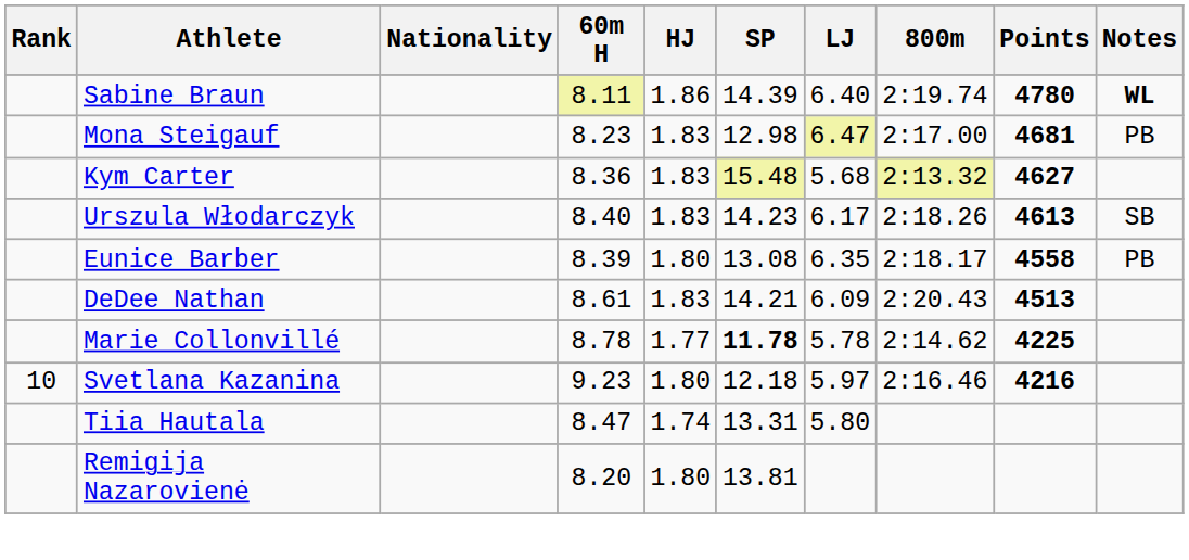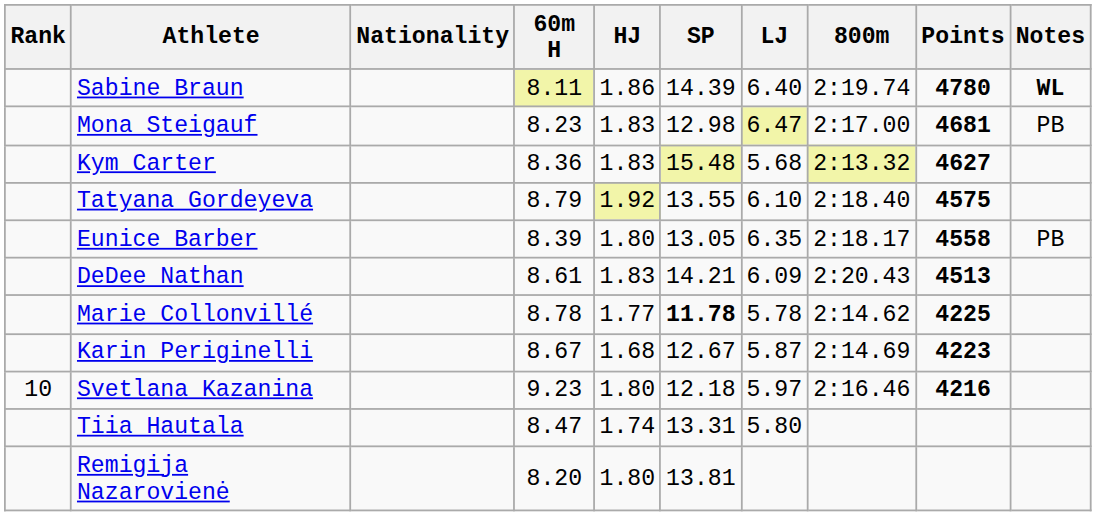 <table class="wikitable sortable" style=" text-align:center">
 <tr>
 <th>Rank</th>
 <th>Athlete</th>
 <th>Nationality</th>
 <th>60m H</th>
 <th>HJ</th>
 <th>SP</th>
 <th>LJ</th>
 <th>800m</th>
 <th>Points</th>
 <th>Notes</th>
 </tr>
 <tr>
 <td></td>
 <td align=left><a href='#'>Sabine Braun</a></td>
 <td align=left></td>
 <td bgcolor=#F2F5A9>8.11</td>
 <td>1.86</td>
 <td>14.39</td>
 <td>6.40</td>
 <td>2:19.74</td>
 <td><strong>4780</strong></td>
 <td><strong>WL</strong></td>
 </tr>
 <tr>
 <td></td>
 <td align=left><a href='#'>Mona Steigauf</a></td>
 <td align=left></td>
 <td>8.23</td>
 <td>1.83</td>
 <td>12.98</td>
 <td bgcolor=#F2F5A9>6.47</td>
 <td>2:17.00</td>
 <td><strong>4681</strong></td>
 <td>PB</td>
 </tr>
 <tr>
 <td></td>
 <td align=left><a href='#'>Kym Carter</a></td>
 <td align=left></td>
 <td>8.36</td>
 <td>1.83</td>
 <td bgcolor=#F2F5A9>15.48</td>
 <td>5.68</td>
 <td bgcolor=#F2F5A9>2:13.32</td>
 <td><strong>4627</strong></td>
 <td></td>
 </tr>
 <tr>
 <td></td>
-<td align=left><a href='#'>Urszula Włodarczyk</a></td>
+<td align=left><a href='#'>Tatyana Gordeyeva</a></td>
 <td align=left></td>
-<td>8.40</td>
-<td>1.83</td>
-<td>14.23</td>
-<td>6.17</td>
-<td>2:18.26</td>
-<td><strong>4613</strong></td>
-<td>SB</td>
+<td>8.79</td>
+<td bgcolor=#F2F5A9>1.92</td>
+<td>13.55</td>
+<td>6.10</td>
+<td>2:18.40</td>
+<td><strong>4575</strong></td>
+<td></td>
 </tr>
 <tr>
 <td></td>
 <td align=left><a href='#'>Eunice Barber</a></td>
 <td align=left></td>
 <td>8.39</td>
 <td>1.80</td>
-<td>13.08</td>
+<td>13.05</td>
 <td>6.35</td>
 <td>2:18.17</td>
 <td><strong>4558</strong></td>
 <td>PB</td>
 </tr>
 <tr>
 <td></td>
 <td align=left><a href='#'>DeDee Nathan</a></td>
 <td align=left></td>
 <td>8.61</td>
 <td>1.83</td>
 <td>14.21</td>
 <td>6.09</td>
 <td>2:20.43</td>
 <td><strong>4513</strong></td>
 <td></td>
 </tr>
 <tr>
 <td></td>
 <td align=left><a href='#'>Marie Collonvillé</a></td>
 <td align=left></td>
 <td>8.78</td>
 <td>1.77</td>
 <td><strong>11.78</strong></td>
 <td>5.78</td>
 <td>2:14.62</td>
 <td><strong>4225</strong></td>
+<td></td>
+</tr>
+<tr>
+<td></td>
+<td align=left><a href='#'>Karin Periginelli</a></td>
+<td align=left></td>
+<td>8.67</td>
+<td>1.68</td>
+<td>12.67</td>
+<td>5.87</td>
+<td>2:14.69</td>
+<td><strong>4223</strong></td>
 <td></td>
 </tr>
 <tr>
 <td>10</td>
 <td align=left><a href='#'>Svetlana Kazanina</a></td>
 <td align=left></td>
 <td>9.23</td>
 <td>1.80</td>
 <td>12.18</td>
 <td>5.97</td>
 <td>2:16.46</td>
 <td><strong>4216</strong></td>
 <td></td>
 </tr>
 <tr>
 <td></td>
 <td align=left><a href='#'>Tiia Hautala</a></td>
 <td align=left></td>
 <td>8.47</td>
 <td>1.74</td>
 <td>13.31</td>
 <td>5.80</td>
 <td></td>
 <td><strong></strong></td>
 <td></td>
 </tr>
 <tr>
 <td></td>
 <td align=left><a href='#'>Remigija Nazarovienė</a></td>
 <td align=left></td>
 <td>8.20</td>
 <td>1.80</td>
 <td>13.81</td>
 <td></td>
 <td></td>
 <td><strong></strong></td>
 <td></td>
 </tr>
 </table>
